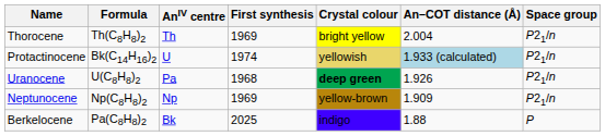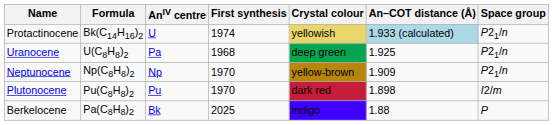 <table class="wikitable">
 <tr>
 <th>Name</th>
 <th>Formula</th>
 <th>An<sup>IV</sup> centre</th>
 <th>First synthesis</th>
 <th>Crystal colour</th>
 <th>An–COT distance (Å)</th>
 <th>Space group</th>
-</tr>
-<tr>
-<td>Thorocene</td>
-<td>Th(C<sub>8</sub>H<sub>8</sub>)<sub>2</sub></td>
-<td><a href='#'>Th</a></td>
-<td>1969</td>
-<td style='background: #FFFF00'>bright yellow</td>
-<td>2.004</td>
-<td><em>P</em>2<sub>1</sub>/<em>n</em></td>
 </tr>
 <tr>
 <td>Protactinocene</td>
 <td>Bk(C<sub>14</sub>H<sub>16</sub>)<sub>2</sub></td>
 <td><a href='#'>U</a></td>
 <td>1974</td>
 <td style='background: #E9D66B'>yellowish</td>
 <td style="background: lightblue;">1.933 (calculated)</td>
 <td><em>P</em>2<sub>1</sub>/<em>n</em></td>
 </tr>
 <tr>
 <td><a href='#'>Uranocene</a></td>
 <td>U(C<sub>8</sub>H<sub>8</sub>)<sub>2</sub></td>
 <td><a href='#'>Pa</a></td>
 <td>1968</td>
-<td style='background: #00A550'><strong><span>deep green</span></strong></td>
-<td>1.926</td>
+<td style='background: #00A550'><span>deep green</span></td>
+<td>1.925</td>
 <td><em>P</em>2<sub>1</sub>/<em>n</em></td>
 </tr>
 <tr>
 <td><a href='#'>Neptunocene</a></td>
 <td>Np(C<sub>8</sub>H<sub>8</sub>)<sub>2</sub></td>
 <td><a href='#'>Np</a></td>
-<td>1969</td>
+<td>1970</td>
 <td style='background: #B8860B'><span>yellow-brown</span></td>
 <td>1.909</td>
 <td><em>P</em>2<sub>1</sub>/<em>n</em></td>
+</tr>
+<tr>
+<td><a href='#'>Plutonocene</a></td>
+<td>Pu(C<sub>8</sub>H<sub>8</sub>)<sub>2</sub></td>
+<td><a href='#'>Pu</a></td>
+<td>1970</td>
+<td style='background: #C51E3A'><span>dark red</span></td>
+<td>1.898</td>
+<td><em>I</em>2/<em>m</em></td>
 </tr>
 <tr>
 <td>Berkelocene</td>
 <td>Pa(C<sub>8</sub>H<sub>8</sub>)<sub>2</sub></td>
 <td><a href='#'>Bk</a></td>
 <td>2025</td>
 <td style='background: #3F00FF'><span>indigo</span></td>
 <td>1.88</td>
 <td><em>P</em></td>
 </tr>
 </table>
